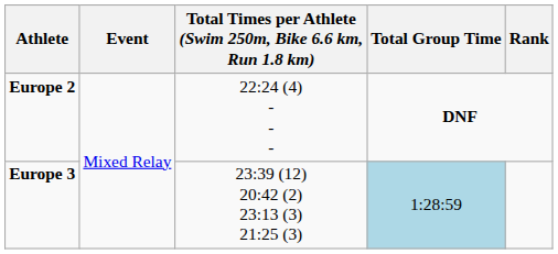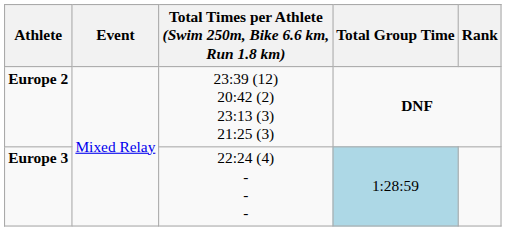 <table class="wikitable" style="font-size:90%;">
 <tr>
 <th>Athlete</th>
 <th>Event</th>
 <th>Total Times per Athlete <br> <em>(Swim 250m, Bike 6.6 km, <br> Run 1.8 km)</em></th>
 <th>Total Group Time</th>
 <th>Rank</th>
 </tr>
 <tr align=center>
 <td align=left><strong>Europe 2</strong><br><br><br><br></td>
 <td rowspan=2 align=left><a href='#'>Mixed Relay</a></td>
-<td valign=bottom>22:24 (4)<br>-<br>-<br>-</td>
+<td valign=bottom>23:39 (12)<br>20:42 (2)<br>23:13 (3)<br>21:25 (3)</td>
 <td colspan=2><strong>DNF</strong></td>
 </tr>
 <tr align=center>
 <td align=left><strong>Europe 3</strong><br><br><br><br></td>
-<td valign=bottom>23:39 (12)<br>20:42 (2)<br>23:13 (3)<br>21:25 (3)</td>
+<td valign=bottom>22:24 (4)<br>-<br>-<br>-</td>
 <td style="background: lightblue;">1:28:59</td>
 <td></td>
 </tr>
 </table>
